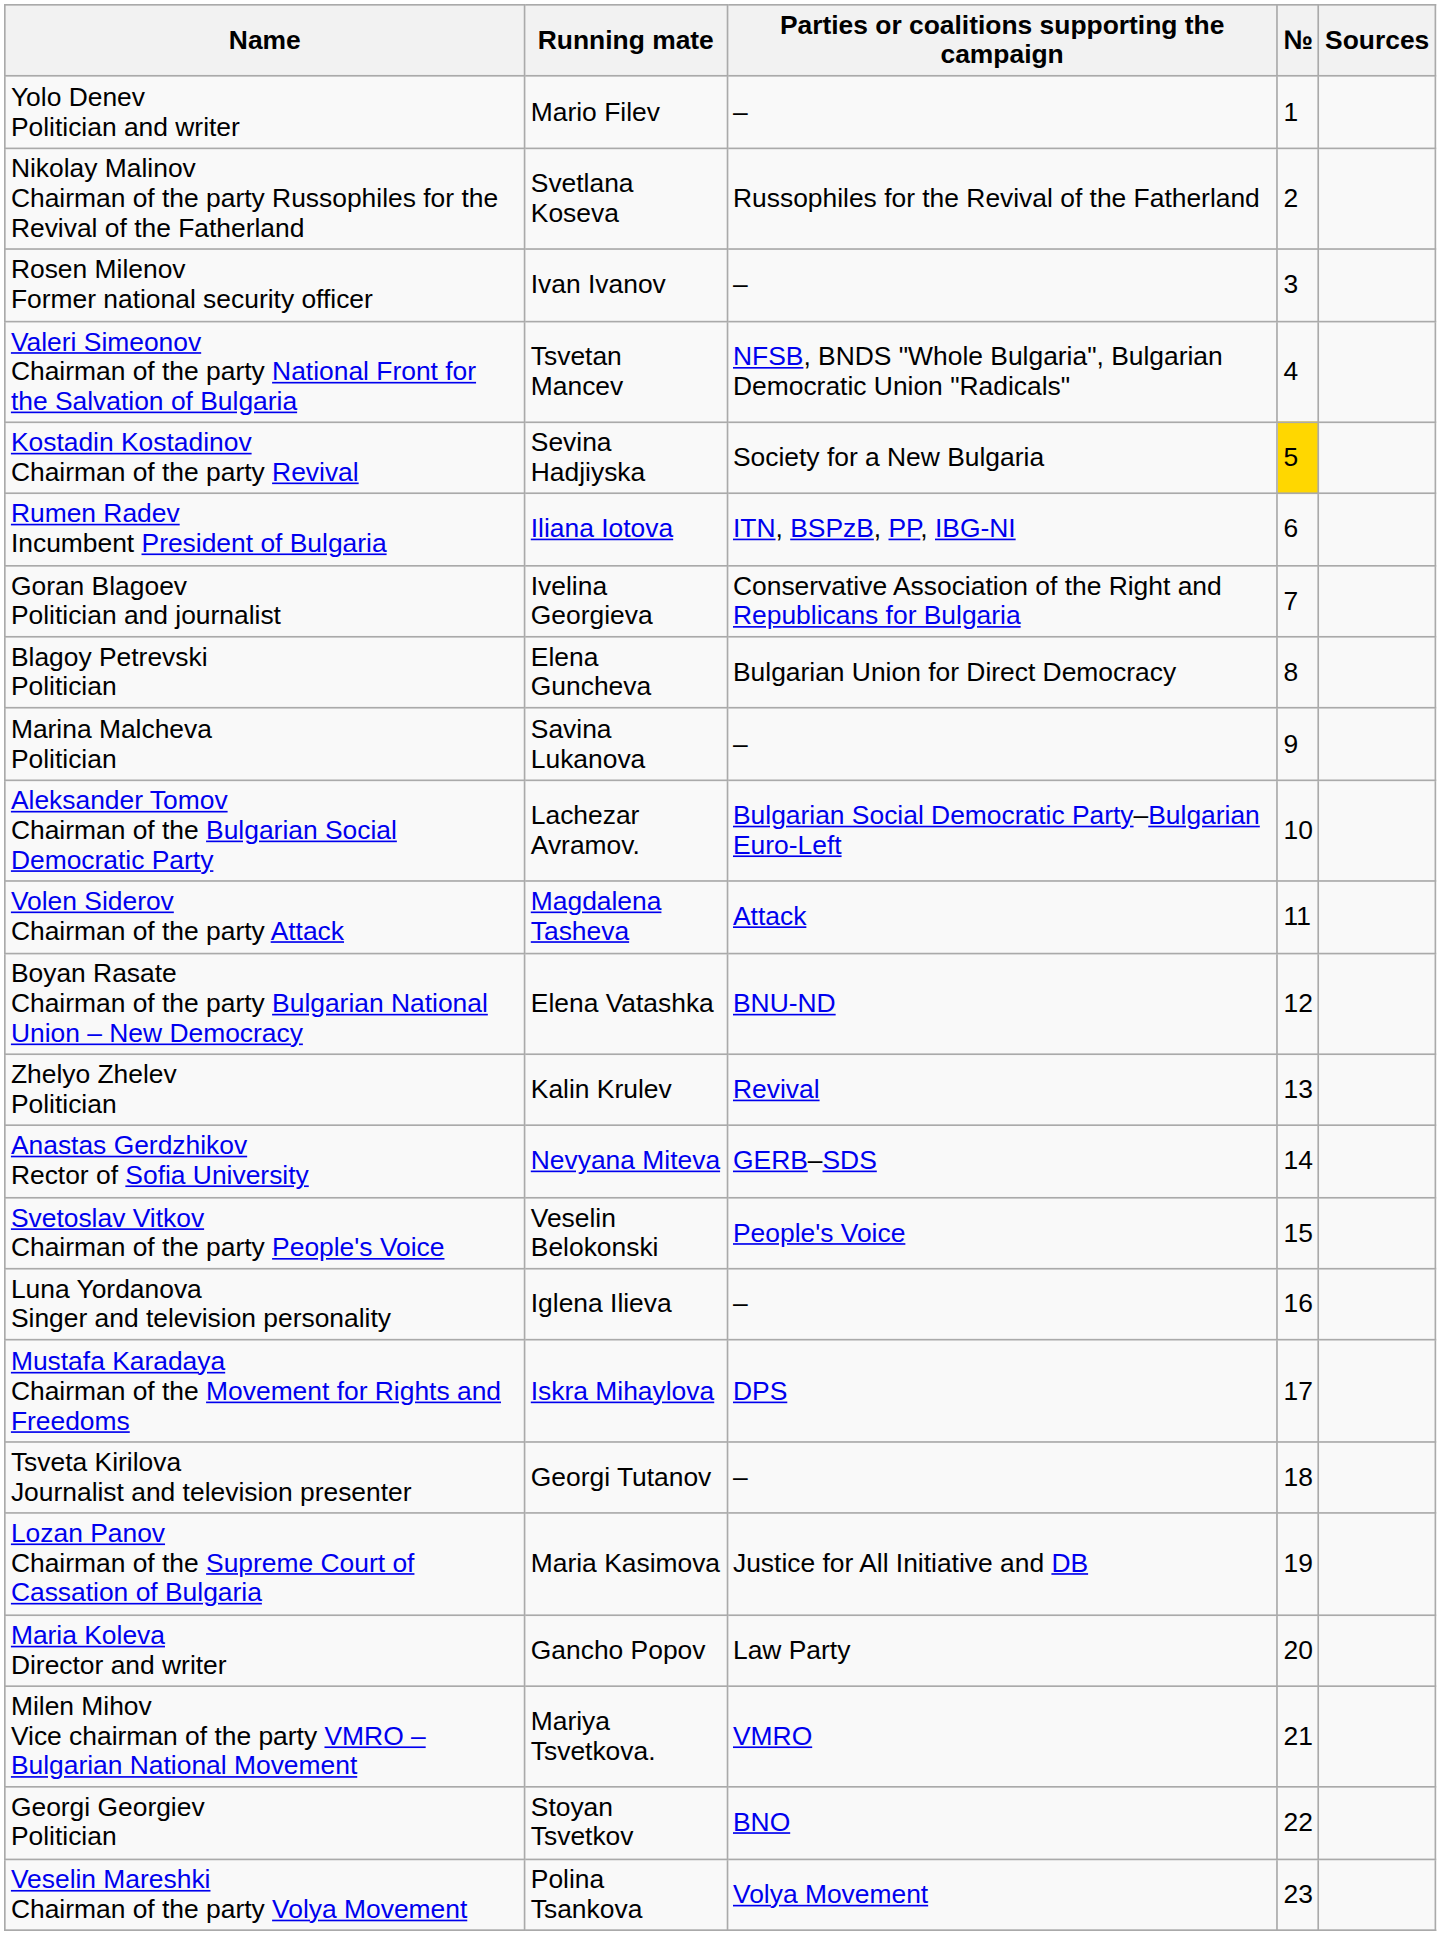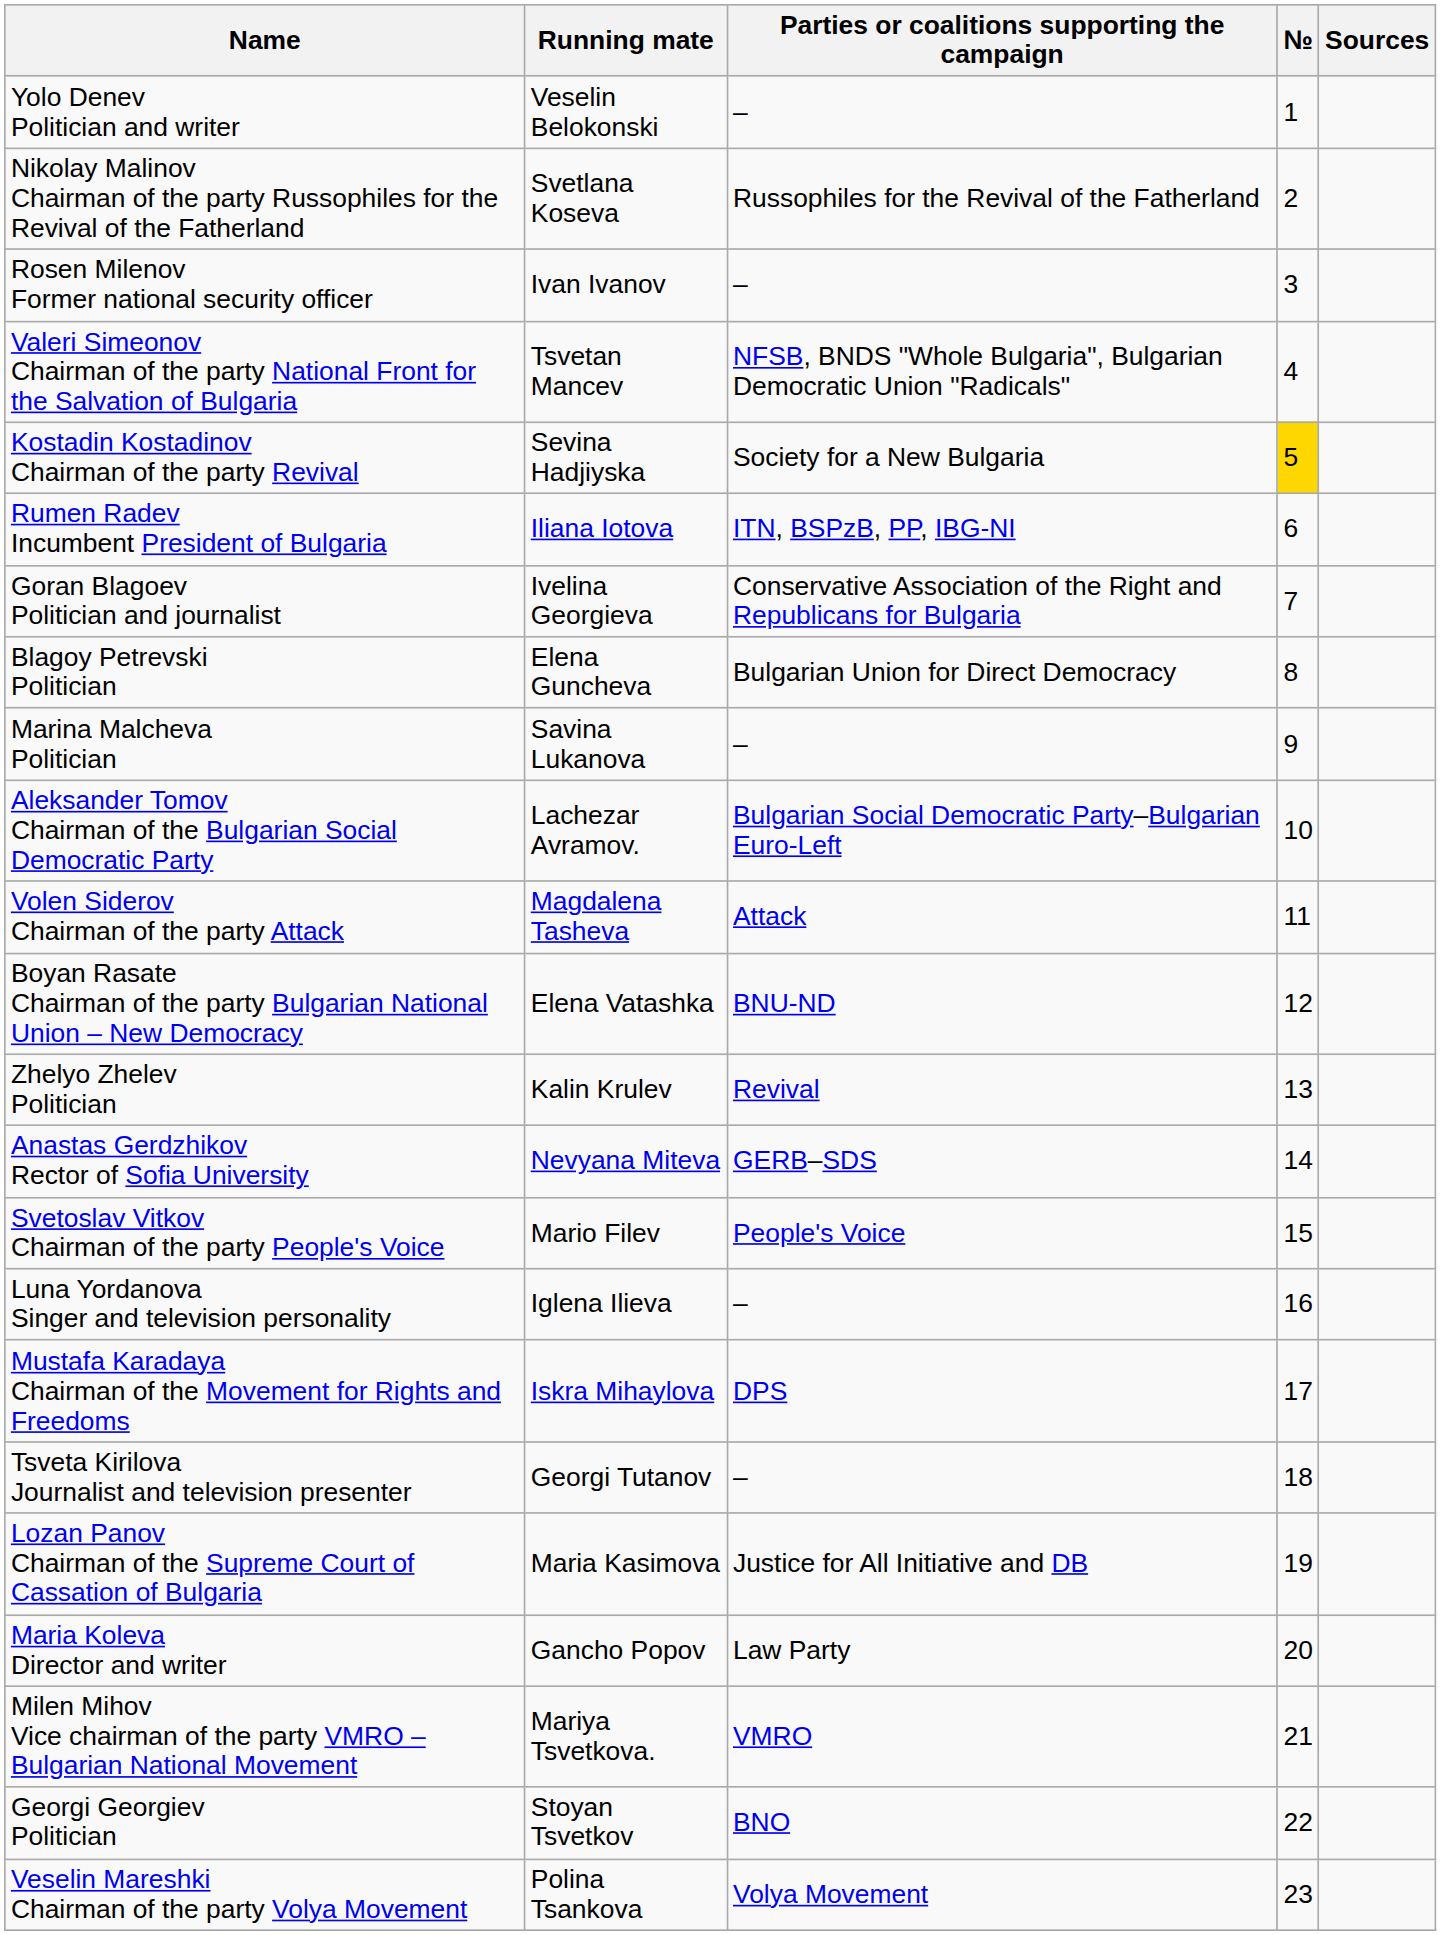 <table class="wikitable">
 <tr>
 <th>Name</th>
 <th>Running mate</th>
 <th>Parties or coalitions supporting the campaign</th>
 <th>№</th>
 <th>Sources</th>
 </tr>
 <tr>
 <td>Yolo Denev<br>Politician and writer</td>
-<td>Mario Filev</td>
+<td>Veselin Belokonski</td>
 <td>–</td>
 <td>1</td>
 <td></td>
 </tr>
 <tr>
 <td>Nikolay Malinov<br>Chairman of the party Russophiles for the Revival of the Fatherland</td>
 <td>Svetlana Koseva</td>
 <td>Russophiles for the Revival of the Fatherland</td>
 <td>2</td>
 <td></td>
 </tr>
 <tr>
 <td>Rosen Milenov<br>Former national security officer</td>
 <td>Ivan Ivanov</td>
 <td>–</td>
 <td>3</td>
 <td></td>
 </tr>
 <tr>
 <td><a href='#'>Valeri Simeonov</a><br>Chairman of the party <a href='#'>National Front for the Salvation of Bulgaria</a></td>
 <td>Tsvetan Mancev</td>
 <td><a href='#'>NFSB</a>, BNDS "Whole Bulgaria", Bulgarian Democratic Union "Radicals"</td>
 <td>4</td>
 <td></td>
 </tr>
 <tr>
 <td><a href='#'>Kostadin Kostadinov</a><br>Chairman of the party <a href='#'>Revival</a></td>
 <td>Sevina Hadjiyska</td>
 <td>Society for a New Bulgaria</td>
 <td style="background: gold;">5</td>
 <td></td>
 </tr>
 <tr>
 <td><a href='#'>Rumen Radev</a><br>Incumbent <a href='#'>President of Bulgaria</a></td>
 <td><a href='#'>Iliana Iotova</a><br></td>
 <td><a href='#'>ITN</a>, <a href='#'>BSPzB</a>, <a href='#'>PP</a>, <a href='#'>IBG-NI</a></td>
 <td>6</td>
 <td></td>
 </tr>
 <tr>
 <td>Goran Blagoev<br>Politician and journalist</td>
 <td>Ivelina Georgieva</td>
 <td>Conservative Association of the Right and <a href='#'>Republicans for Bulgaria</a></td>
 <td>7</td>
 <td></td>
 </tr>
 <tr>
 <td>Blagoy Petrevski<br>Politician</td>
 <td>Elena Guncheva</td>
 <td>Bulgarian Union for Direct Democracy</td>
 <td>8</td>
 <td></td>
 </tr>
 <tr>
 <td>Marina Malcheva<br>Politician</td>
 <td>Savina Lukanova</td>
 <td>–</td>
 <td>9</td>
 <td></td>
 </tr>
 <tr>
 <td><a href='#'>Aleksander Tomov</a><br>Chairman of the <a href='#'>Bulgarian Social Democratic Party</a></td>
 <td>Lachezar Avramov.</td>
 <td><a href='#'>Bulgarian Social Democratic Party</a>–<a href='#'>Bulgarian Euro-Left</a></td>
 <td>10</td>
 <td></td>
 </tr>
 <tr>
 <td><a href='#'>Volen Siderov</a><br>Chairman of the party <a href='#'>Attack</a></td>
 <td><a href='#'>Magdalena Tasheva</a></td>
 <td><a href='#'>Attack</a></td>
 <td>11</td>
 <td></td>
 </tr>
 <tr>
 <td>Boyan Rasate<br>Chairman of the party <a href='#'>Bulgarian National Union – New Democracy</a></td>
 <td>Elena Vatashka</td>
 <td><a href='#'>BNU-ND</a></td>
 <td>12</td>
 <td></td>
 </tr>
 <tr>
 <td>Zhelyo Zhelev<br>Politician</td>
 <td>Kalin Krulev</td>
 <td><a href='#'>Revival</a></td>
 <td>13</td>
 <td></td>
 </tr>
 <tr>
 <td><a href='#'>Anastas Gerdzhikov</a><br>Rector of <a href='#'>Sofia University</a></td>
 <td><a href='#'>Nevyana Miteva</a></td>
 <td><a href='#'>GERB</a>–<a href='#'>SDS</a></td>
 <td>14</td>
 <td></td>
 </tr>
 <tr>
 <td><a href='#'>Svetoslav Vitkov</a><br>Chairman of the party <a href='#'>People's Voice</a></td>
-<td>Veselin Belokonski</td>
+<td>Mario Filev</td>
 <td><a href='#'>People's Voice</a></td>
 <td>15</td>
 <td></td>
 </tr>
 <tr>
 <td>Luna Yordanova<br>Singer and television personality</td>
 <td>Iglena Ilieva</td>
 <td>–</td>
 <td>16</td>
 <td></td>
 </tr>
 <tr>
 <td><a href='#'>Mustafa Karadaya</a><br>Chairman of the <a href='#'>Movement for Rights and Freedoms</a></td>
 <td><a href='#'>Iskra Mihaylova</a></td>
 <td><a href='#'>DPS</a></td>
 <td>17</td>
 <td></td>
 </tr>
 <tr>
 <td>Tsveta Kirilova<br>Journalist and television presenter</td>
 <td>Georgi Tutanov</td>
 <td>–</td>
 <td>18</td>
 <td></td>
 </tr>
 <tr>
 <td><a href='#'>Lozan Panov</a><br>Chairman of the <a href='#'>Supreme Court of Cassation of Bulgaria</a></td>
 <td>Maria Kasimova</td>
 <td>Justice for All Initiative and <a href='#'>DB</a></td>
 <td>19</td>
 <td></td>
 </tr>
 <tr>
 <td><a href='#'>Maria Koleva</a><br>Director and writer</td>
 <td>Gancho Popov</td>
 <td>Law Party</td>
 <td>20</td>
 <td></td>
 </tr>
 <tr>
 <td>Milen Mihov<br>Vice chairman of the party <a href='#'>VMRO – Bulgarian National Movement</a></td>
 <td>Mariya Tsvetkova.</td>
 <td><a href='#'>VMRO</a></td>
 <td>21</td>
 <td></td>
 </tr>
 <tr>
 <td>Georgi Georgiev<br>Politician</td>
 <td>Stoyan Tsvetkov</td>
 <td><a href='#'>BNO</a></td>
 <td>22</td>
 <td></td>
 </tr>
 <tr>
 <td><a href='#'>Veselin Mareshki</a><br>Chairman of the party <a href='#'>Volya Movement</a></td>
 <td>Polina Tsankova</td>
 <td><a href='#'>Volya Movement</a></td>
 <td>23</td>
 <td></td>
 </tr>
 <tr>
 </tr>
 </table>
